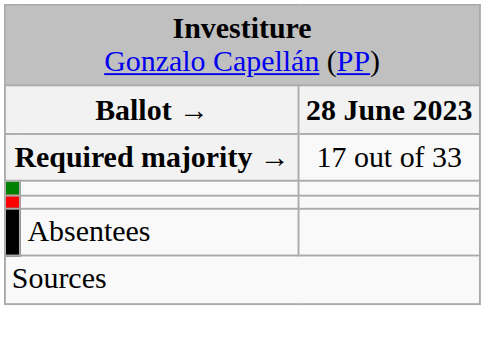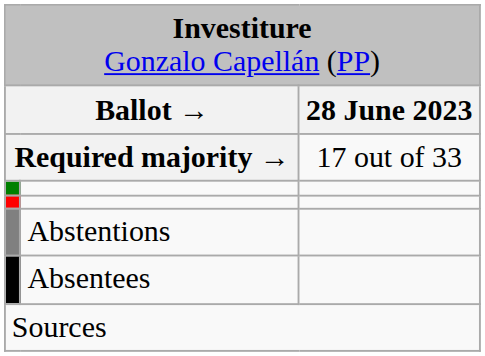 <table class="wikitable" style="text-align:center;">
 <tr>
 <td colspan="3" align="center" bgcolor="#C0C0C0"><strong>Investiture</strong><br><a href='#'>Gonzalo Capellán</a> (<a href='#'>PP</a>)</td>
 </tr>
 <tr>
 <th colspan="2" width="150px">Ballot →</th>
 <th>28 June 2023</th>
 </tr>
 <tr>
 <th colspan="2">Required majority →</th>
 <td>17 out of 33 </td>
 </tr>
 <tr>
 <th width="1px" style="background:green;"></th>
 <td align="left"></td>
 <td></td>
 </tr>
 <tr>
 <th style="color:inherit;background:red;"></th>
 <td align="left"></td>
 <td></td>
 </tr>
 <tr>
+<th style="color:inherit;background:gray;"></th>
+<td align="left"><span>Abstentions</span></td>
+<td></td>
+</tr>
+<tr>
 <th style="color:inherit;background:black;"></th>
 <td align="left"><span>Absentees</span></td>
 <td></td>
 </tr>
 <tr>
 <td align="left" colspan="3">Sources</td>
 </tr>
 </table>
